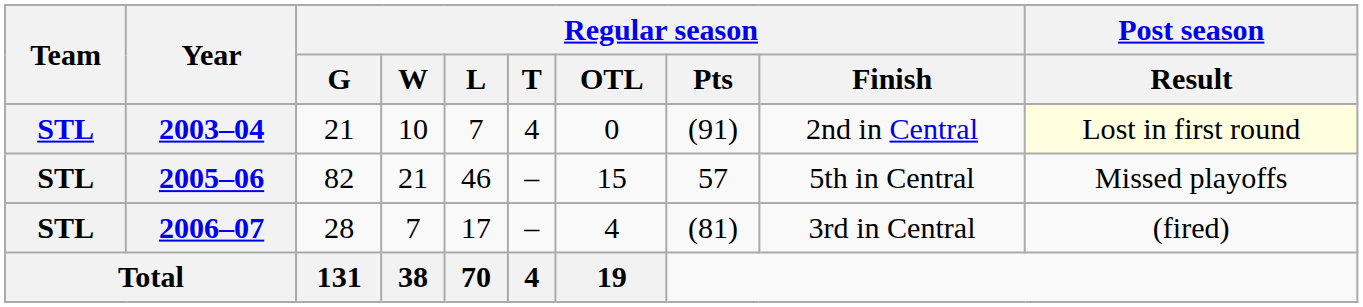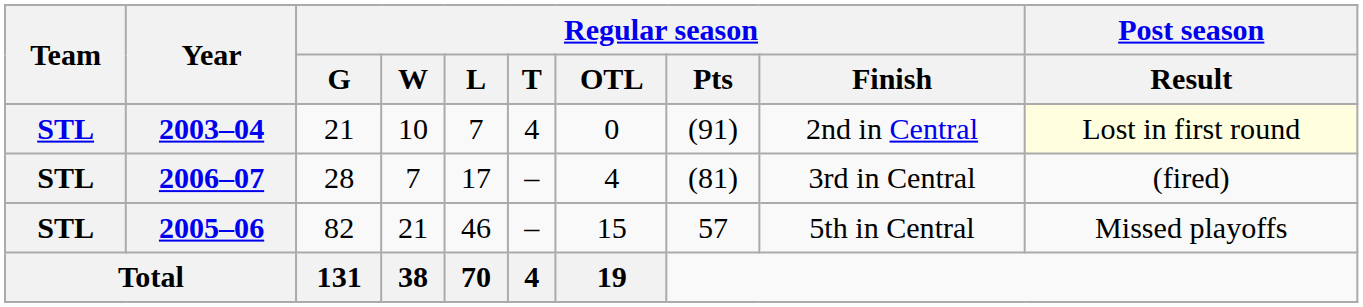 <table class="wikitable" style="font-size: 95%; text-align:center; width:45em;">
 <tr>
 <th rowspan="2">Team</th>
 <th rowspan="2">Year</th>
 <th colspan="7"><a href='#'>Regular season</a></th>
 <th colspan="1"><a href='#'>Post season</a></th>
 </tr>
 <tr>
 <th>G</th>
 <th>W</th>
 <th>L</th>
 <th>T</th>
 <th>OTL</th>
 <th>Pts</th>
 <th>Finish</th>
 <th>Result</th>
 </tr>
 <tr>
 <th><a href='#'>STL</a></th>
 <th><a href='#'>2003–04</a></th>
 <td>21</td>
 <td>10</td>
 <td>7</td>
 <td>4</td>
 <td>0</td>
 <td>(91)</td>
 <td>2nd in <a href='#'>Central</a></td>
 <td style="background: lightyellow;">Lost in first round</td>
 </tr>
 <tr>
 <th>STL</th>
+<th><a href='#'>2006–07</a></th>
+<td>28</td>
+<td>7</td>
+<td>17</td>
+<td>–</td>
+<td>4</td>
+<td>(81)</td>
+<td>3rd in Central</td>
+<td>(fired)</td>
+</tr>
+<tr>
+<th>STL</th>
 <th><a href='#'>2005–06</a></th>
 <td>82</td>
 <td>21</td>
 <td>46</td>
 <td>–</td>
 <td>15</td>
 <td>57</td>
 <td>5th in Central</td>
 <td>Missed playoffs</td>
 </tr>
 <tr>
-<th>STL</th>
-<th><a href='#'>2006–07</a></th>
-<td>28</td>
-<td>7</td>
-<td>17</td>
-<td>–</td>
-<td>4</td>
-<td>(81)</td>
-<td>3rd in Central</td>
-<td>(fired)</td>
-</tr>
-<tr>
 <th colspan="2">Total</th>
 <th>131</th>
 <th>38</th>
 <th>70</th>
 <th>4</th>
 <th>19</th>
 </tr>
 </table>
